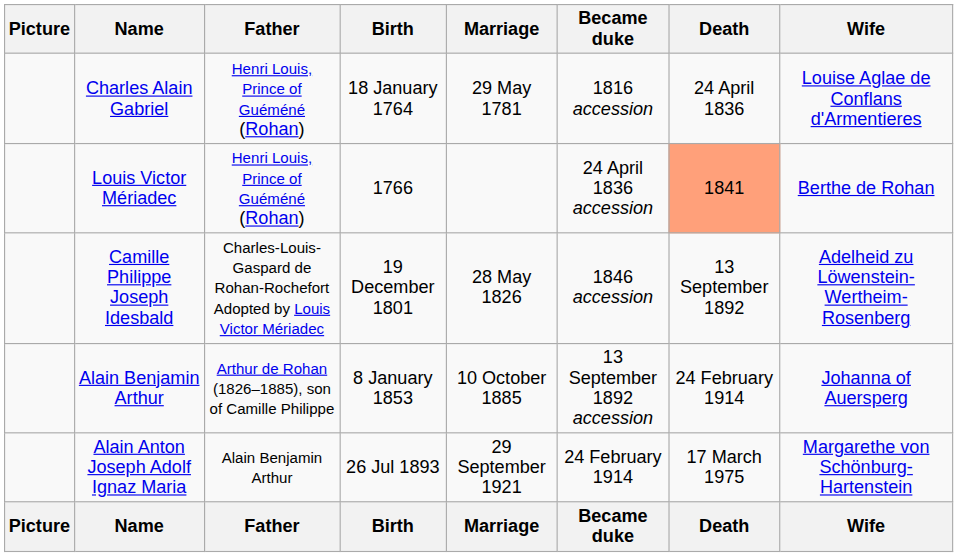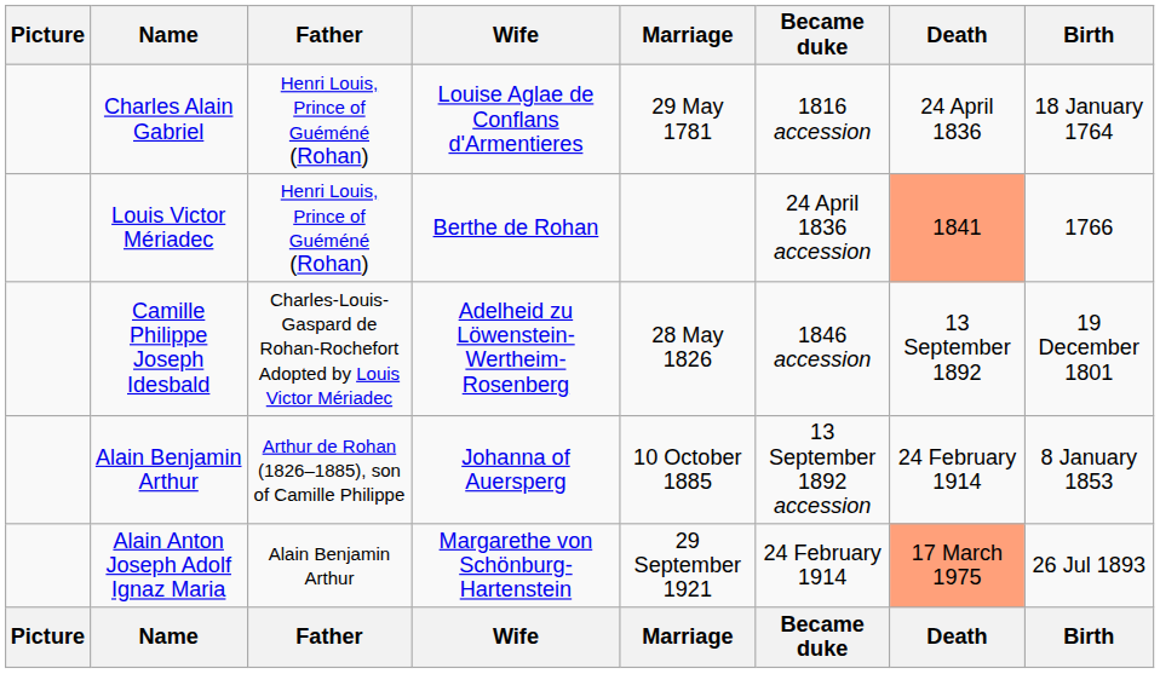 <table width=95% class="wikitable">
 <tr>
 <th>Picture</th>
 <th>Name</th>
 <th>Father</th>
-<th>Birth</th>
+<th>Wife</th>
 <th>Marriage</th>
 <th>Became duke</th>
 <th>Death</th>
-<th>Wife</th>
+<th>Birth</th>
 </tr>
 <tr>
 <td style="text-align: center;"></td>
 <td style="text-align: center;"><a href='#'>Charles Alain Gabriel</a><br></td>
 <td style="text-align: center;"><small><a href='#'>Henri Louis, Prince of Guéméné</a></small><br> (<a href='#'>Rohan</a>)</td>
-<td style="text-align: center;">18 January 1764</td>
+<td style="text-align: center;"><a href='#'>Louise Aglae de Conflans d'Armentieres</a></td>
 <td style="text-align: center;">29 May 1781</td>
 <td style="text-align: center;">1816<br><em>accession</em></td>
 <td style="text-align: center;">24 April 1836</td>
-<td style="text-align: center;"><a href='#'>Louise Aglae de Conflans d'Armentieres</a></td>
+<td style="text-align: center;">18 January 1764</td>
 </tr>
 <tr>
 <td style="text-align: center;"></td>
 <td style="text-align: center;"><a href='#'>Louis Victor Mériadec</a><br></td>
 <td style="text-align: center;"><small><a href='#'>Henri Louis, Prince of Guéméné</a></small><br> (<a href='#'>Rohan</a>)</td>
-<td style="text-align: center;">1766</td>
+<td style="text-align: center;"><a href='#'>Berthe de Rohan</a></td>
 <td style="text-align: center;"></td>
 <td style="text-align: center;">24 April 1836<br><em>accession</em></td>
 <td style="background: lightsalmon; text-align: center;">1841</td>
-<td style="text-align: center;"><a href='#'>Berthe de Rohan</a></td>
+<td style="text-align: center;">1766</td>
 </tr>
 <tr>
 <td style="text-align: center;"></td>
 <td style="text-align: center;"><a href='#'>Camille Philippe Joseph Idesbald</a><br></td>
 <td style="text-align: center;"><small> Charles-Louis-Gaspard de Rohan-Rochefort</small><br><small>Adopted by <a href='#'>Louis Victor Mériadec</a></small></td>
-<td style="text-align: center;">19 December 1801</td>
+<td style="text-align: center;"><a href='#'>Adelheid zu Löwenstein-Wertheim-Rosenberg</a></td>
 <td style="text-align: center;">28 May 1826</td>
 <td style="text-align: center;">1846<br><em>accession</em></td>
 <td style="text-align: center;">13 September 1892</td>
-<td style="text-align: center;"><a href='#'>Adelheid zu Löwenstein-Wertheim-Rosenberg</a></td>
+<td style="text-align: center;">19 December 1801</td>
 </tr>
 <tr>
 <td style="text-align: center;"></td>
 <td style="text-align: center;"><a href='#'>Alain Benjamin Arthur</a><br></td>
 <td style="text-align: center;"><small><a href='#'>Arthur de Rohan</a> (1826–1885), son of Camille Philippe</small></td>
-<td style="text-align: center;">8 January 1853</td>
+<td style="text-align: center;"><a href='#'>Johanna of Auersperg</a></td>
 <td style="text-align: center;">10 October 1885</td>
 <td style="text-align: center;">13 September 1892<br><em>accession</em></td>
 <td style="text-align: center;">24 February 1914</td>
-<td style="text-align: center;"><a href='#'>Johanna of Auersperg</a></td>
+<td style="text-align: center;">8 January 1853</td>
 </tr>
 <tr>
 <td style="text-align: center;"></td>
 <td style="text-align: center;"><a href='#'>Alain Anton Joseph Adolf Ignaz Maria</a><br></td>
 <td style="text-align: center;"><small>Alain Benjamin Arthur</small></td>
-<td style="text-align: center;">26 Jul 1893</td>
+<td style="text-align: center;"><a href='#'>Margarethe von Schönburg-Hartenstein</a></td>
 <td style="text-align: center;">29 September 1921</td>
 <td style="text-align: center;">24 February 1914<br></td>
-<td style="text-align: center;">17 March 1975</td>
-<td style="text-align: center;"><a href='#'>Margarethe von Schönburg-Hartenstein</a></td>
+<td style="background: lightsalmon; text-align: center;">17 March 1975</td>
+<td style="text-align: center;">26 Jul 1893</td>
 </tr>
 <tr>
 <th>Picture</th>
 <th>Name</th>
 <th>Father</th>
-<th>Birth</th>
+<th>Wife</th>
 <th>Marriage</th>
 <th>Became duke</th>
 <th>Death</th>
-<th>Wife</th>
+<th>Birth</th>
 </tr>
 </table>
